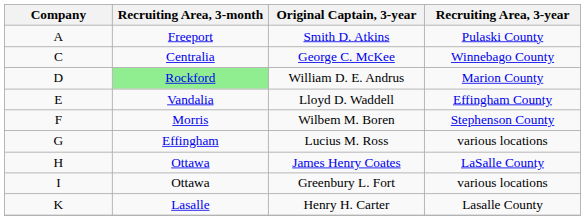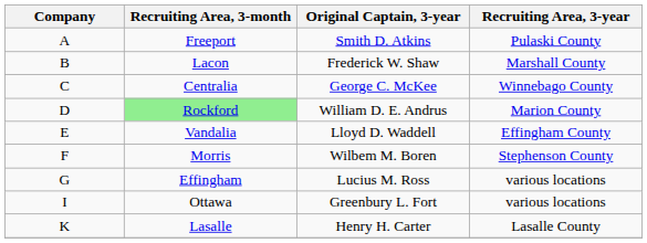 <table class="wikitable" style="text-align:center; width:55%;">
 <tr>
 <th width=10%>Company</th>
 <th width=15%>Recruiting Area, 3-month</th>
 <th width=15%>Original Captain, 3-year</th>
 <th width=15%>Recruiting Area, 3-year</th>
 </tr>
 <tr>
 <td rowspan=1>A</td>
 <td><a href='#'>Freeport</a></td>
 <td><a href='#'>Smith D. Atkins</a></td>
 <td><a href='#'>Pulaski County</a></td>
+</tr>
+<tr>
+<td rowspan=1>B</td>
+<td><a href='#'>Lacon</a></td>
+<td>Frederick W. Shaw</td>
+<td><a href='#'>Marshall County</a></td>
 </tr>
 <tr>
 <td rowspan=1>C</td>
 <td><a href='#'>Centralia</a></td>
 <td><a href='#'>George C. McKee</a></td>
 <td><a href='#'>Winnebago County</a></td>
 </tr>
 <tr>
 <td rowspan=1>D</td>
 <td style="background: lightgreen;"><a href='#'>Rockford</a></td>
 <td>William D. E. Andrus</td>
 <td><a href='#'>Marion County</a></td>
 </tr>
 <tr>
 <td rowspan=1>E</td>
 <td><a href='#'>Vandalia</a></td>
 <td>Lloyd D. Waddell</td>
 <td><a href='#'>Effingham County</a></td>
 </tr>
 <tr>
 <td rowspan=1>F</td>
 <td><a href='#'>Morris</a></td>
 <td>Wilbem M. Boren</td>
 <td><a href='#'>Stephenson County</a></td>
 </tr>
 <tr>
 <td rowspan=1>G</td>
 <td><a href='#'>Effingham</a></td>
 <td>Lucius M. Ross</td>
 <td>various locations</td>
 </tr>
 <tr>
-<td rowspan=1>H</td>
-<td><a href='#'>Ottawa</a></td>
-<td><a href='#'>James Henry Coates</a></td>
-<td><a href='#'>LaSalle County</a></td>
-</tr>
-<tr>
 <td rowspan=1>I</td>
 <td>Ottawa</td>
 <td>Greenbury L. Fort</td>
 <td>various locations</td>
 </tr>
 <tr>
 <td rowspan=1>K</td>
 <td><a href='#'>Lasalle</a></td>
 <td>Henry H. Carter</td>
 <td>Lasalle County</td>
 </tr>
 <tr>
 </tr>
 </table>
